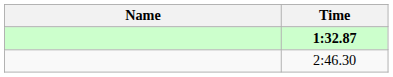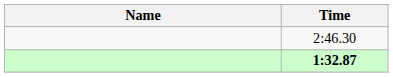 <table class="wikitable" style="text-align:center;">
 <tr>
 <th style="width:19em">Name</th>
 <th style="width:7em">Time</th>
 </tr>
+<tr>
+<td align=left></td>
+<td>2:46.30</td>
+</tr>
 <tr bgcolor=ccffcc>
 <td align=left><strong></strong></td>
 <td><strong>1:32.87</strong></td>
 </tr>
-<tr>
-<td align=left></td>
-<td>2:46.30</td>
-</tr>
 </table>
